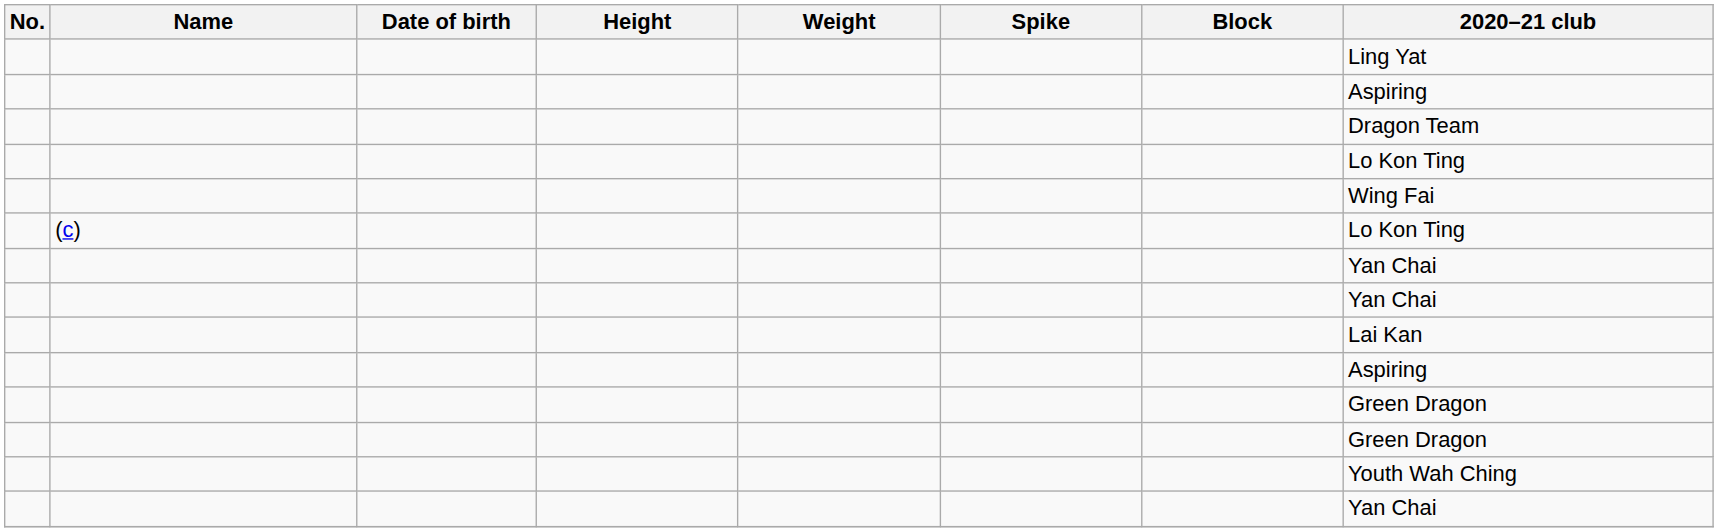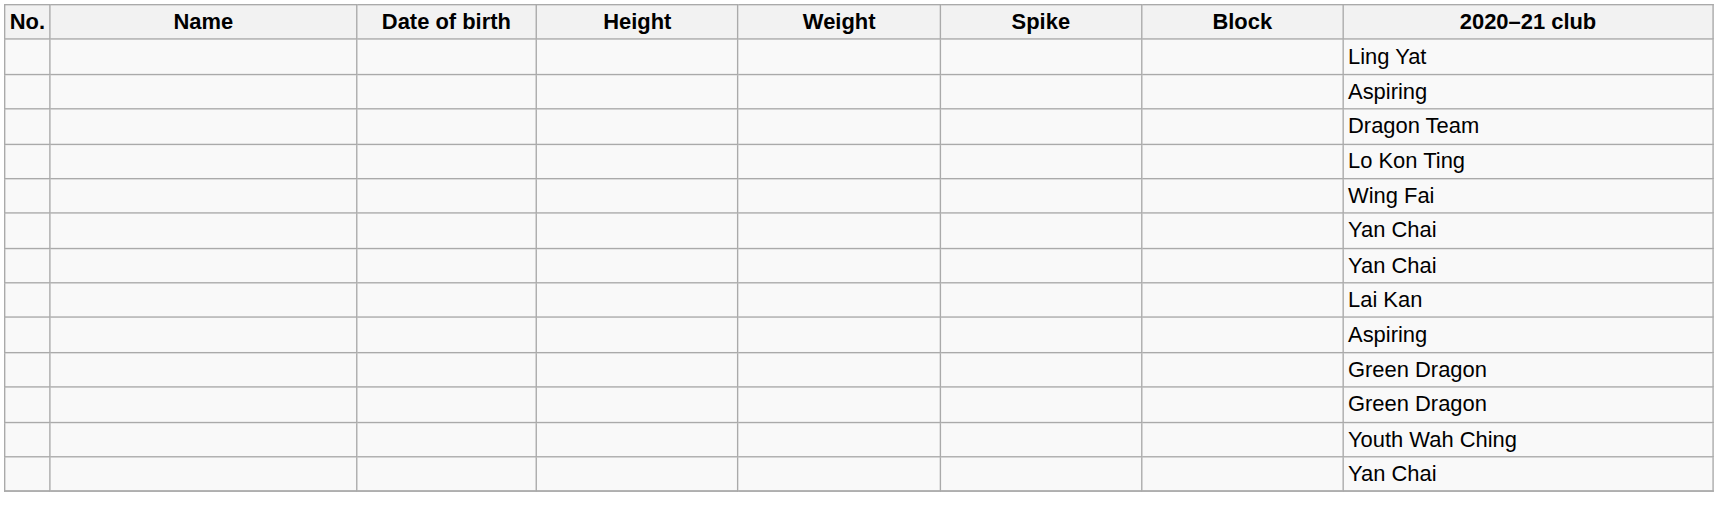 <table class="wikitable sortable" style="font-size:100%; text-align:center;">
 <tr>
 <th>No.</th>
 <th style="width:14em">Name</th>
 <th style="width:8em">Date of birth</th>
 <th style="width:9em">Height</th>
 <th style="width:9em">Weight</th>
 <th style="width:9em">Spike</th>
 <th style="width:9em">Block</th>
 <th style="width:17em">2020–21 club</th>
 </tr>
 <tr>
 <td></td>
 <td style="text-align:left;"></td>
 <td style="text-align:right;"></td>
 <td></td>
 <td></td>
 <td></td>
 <td></td>
 <td align=left> Ling Yat</td>
 </tr>
 <tr>
 <td></td>
 <td style="text-align:left;"></td>
 <td style="text-align:right;"></td>
 <td></td>
 <td></td>
 <td></td>
 <td></td>
 <td align=left> Aspiring</td>
 </tr>
 <tr>
 <td></td>
 <td style="text-align:left;"></td>
 <td style="text-align:right;"></td>
 <td></td>
 <td></td>
 <td></td>
 <td></td>
 <td align=left> Dragon Team</td>
 </tr>
 <tr>
 <td></td>
 <td style="text-align:left;"></td>
 <td style="text-align:right;"></td>
 <td></td>
 <td></td>
 <td></td>
 <td></td>
 <td align=left> Lo Kon Ting</td>
 </tr>
 <tr>
 <td></td>
 <td style="text-align:left;"></td>
 <td style="text-align:right;"></td>
 <td></td>
 <td></td>
 <td></td>
 <td></td>
 <td align=left> Wing Fai</td>
-</tr>
-<tr>
-<td></td>
-<td style="text-align:left;"> (<a href='#'>c</a>)</td>
-<td style="text-align:right;"></td>
-<td></td>
-<td></td>
-<td></td>
-<td></td>
-<td align=left> Lo Kon Ting</td>
 </tr>
 <tr>
 <td></td>
 <td style="text-align:left;"></td>
 <td style="text-align:right;"></td>
 <td></td>
 <td></td>
 <td></td>
 <td></td>
 <td align=left> Yan Chai</td>
 </tr>
 <tr>
 <td></td>
 <td style="text-align:left;"></td>
 <td style="text-align:right;"></td>
 <td></td>
 <td></td>
 <td></td>
 <td></td>
 <td align=left> Yan Chai</td>
 </tr>
 <tr>
 <td></td>
 <td style="text-align:left;"></td>
 <td style="text-align:right;"></td>
 <td></td>
 <td></td>
 <td></td>
 <td></td>
 <td align=left> Lai Kan</td>
 </tr>
 <tr>
 <td></td>
 <td style="text-align:left;"></td>
 <td style="text-align:right;"></td>
 <td></td>
 <td></td>
 <td></td>
 <td></td>
 <td align=left> Aspiring</td>
 </tr>
 <tr>
 <td></td>
 <td style="text-align:left;"></td>
 <td style="text-align:right;"></td>
 <td></td>
 <td></td>
 <td></td>
 <td></td>
 <td align=left> Green Dragon</td>
 </tr>
 <tr>
 <td></td>
 <td style="text-align:left;"></td>
 <td style="text-align:right;"></td>
 <td></td>
 <td></td>
 <td></td>
 <td></td>
 <td align=left> Green Dragon</td>
 </tr>
 <tr>
 <td></td>
 <td style="text-align:left;"></td>
 <td style="text-align:right;"></td>
 <td></td>
 <td></td>
 <td></td>
 <td></td>
 <td align=left> Youth Wah Ching</td>
 </tr>
 <tr>
 <td></td>
 <td style="text-align:left;"></td>
 <td style="text-align:right;"></td>
 <td></td>
 <td></td>
 <td></td>
 <td></td>
 <td align=left> Yan Chai</td>
 </tr>
 <tr>
 </tr>
 </table>
